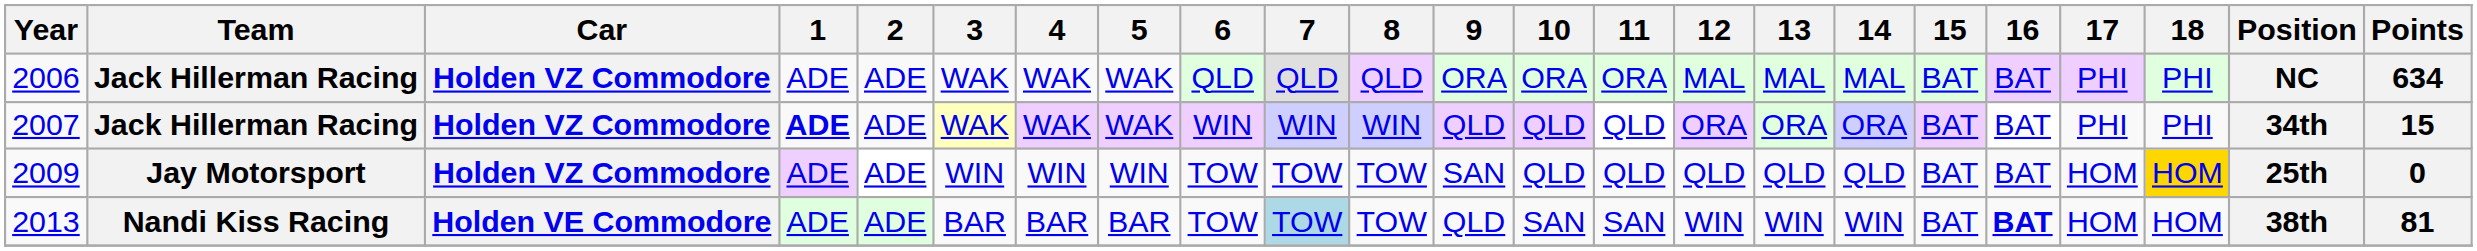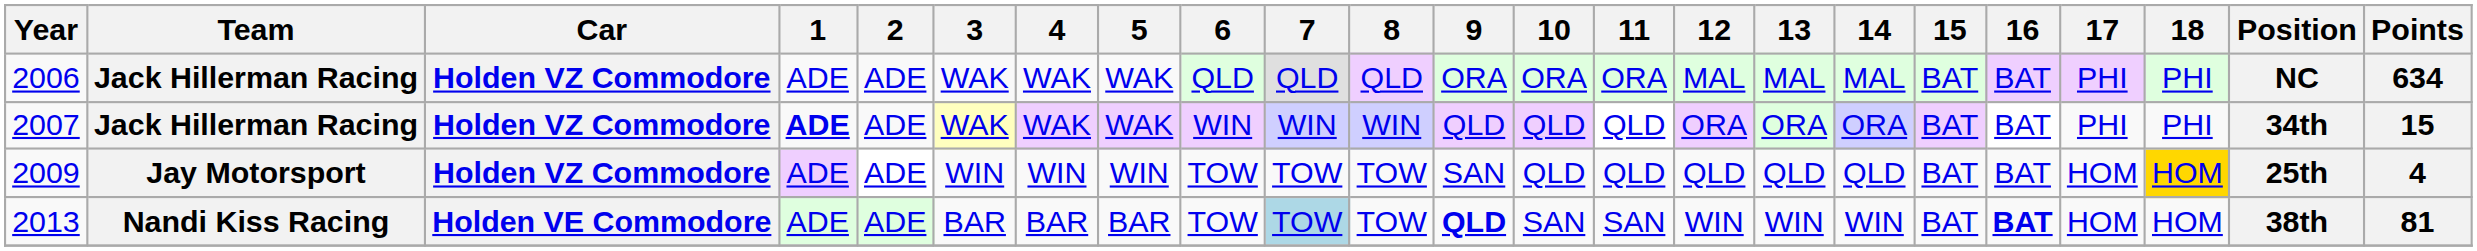 <table class="wikitable" style="text-align:center; font-size:90%">
 <tr>
 <th>Year</th>
 <th>Team</th>
 <th>Car</th>
 <th>1</th>
 <th>2</th>
 <th>3</th>
 <th>4</th>
 <th>5</th>
 <th>6</th>
 <th>7</th>
 <th>8</th>
 <th>9</th>
 <th>10</th>
 <th>11</th>
 <th>12</th>
 <th>13</th>
 <th>14</th>
 <th>15</th>
 <th>16</th>
 <th>17</th>
 <th>18</th>
 <th>Position</th>
 <th>Points</th>
 </tr>
 <tr>
 <td><a href='#'>2006</a></td>
 <th>Jack Hillerman Racing</th>
 <th><a href='#'>Holden VZ Commodore</a></th>
 <td><a href='#'>ADE</a></td>
 <td><a href='#'>ADE</a></td>
 <td><a href='#'>WAK</a></td>
 <td><a href='#'>WAK</a></td>
 <td><a href='#'>WAK</a></td>
 <td style=background:#dfffdf><a href='#'>QLD</a><br></td>
 <td style=background:#dfdfdf><a href='#'>QLD</a><br></td>
 <td style=background:#efcfff><a href='#'>QLD</a><br></td>
 <td style=background:#dfffdf><a href='#'>ORA</a><br></td>
 <td style=background:#dfffdf><a href='#'>ORA</a><br></td>
 <td style=background:#dfffdf><a href='#'>ORA</a><br></td>
 <td style=background:#dfffdf><a href='#'>MAL</a><br></td>
 <td style=background:#dfffdf><a href='#'>MAL</a><br></td>
 <td style=background:#dfffdf><a href='#'>MAL</a><br></td>
 <td style=background:#dfffdf><a href='#'>BAT</a><br></td>
 <td style=background:#efcfff><a href='#'>BAT</a><br></td>
 <td style=background:#efcfff><a href='#'>PHI</a><br></td>
 <td style=background:#dfffdf><a href='#'>PHI</a><br></td>
 <th>NC</th>
 <th>634</th>
 </tr>
 <tr>
 <td><a href='#'>2007</a></td>
 <th>Jack Hillerman Racing</th>
 <th><a href='#'>Holden VZ Commodore</a></th>
 <td><strong><a href='#'>ADE</a></strong></td>
 <td><a href='#'>ADE</a></td>
 <td style=background:#ffffbf><a href='#'>WAK</a><br></td>
 <td style=background:#efcfff><a href='#'>WAK</a><br></td>
 <td style=background:#efcfff><a href='#'>WAK</a><br></td>
 <td style=background:#efcfff><a href='#'>WIN</a><br></td>
 <td style=background:#cfcfff><a href='#'>WIN</a><br></td>
 <td style=background:#cfcfff><a href='#'>WIN</a><br></td>
 <td style=background:#efcfff><a href='#'>QLD</a><br></td>
 <td style=background:#efcfff><a href='#'>QLD</a><br></td>
 <td style=background:#ffffff><a href='#'>QLD</a><br></td>
 <td style=background:#efcfff><a href='#'>ORA</a><br></td>
 <td style=background:#dfffdf><a href='#'>ORA</a><br></td>
 <td style=background:#cfcfff><a href='#'>ORA</a><br></td>
 <td style=background:#efcfff><a href='#'>BAT</a><br></td>
 <td style=background:#ffffff><a href='#'>BAT</a><br></td>
 <td><a href='#'>PHI</a></td>
 <td><a href='#'>PHI</a></td>
 <th>34th</th>
 <th>15</th>
 </tr>
 <tr>
 <td><a href='#'>2009</a></td>
 <th>Jay Motorsport</th>
 <th><a href='#'>Holden VZ Commodore</a></th>
 <td style=background:#efcfff><a href='#'>ADE</a><br></td>
 <td style=background:#ffffff><a href='#'>ADE</a><br></td>
 <td><a href='#'>WIN</a></td>
 <td><a href='#'>WIN</a></td>
 <td><a href='#'>WIN</a></td>
 <td><a href='#'>TOW</a></td>
 <td><a href='#'>TOW</a></td>
 <td><a href='#'>TOW</a></td>
 <td><a href='#'>SAN</a></td>
 <td><a href='#'>QLD</a></td>
 <td><a href='#'>QLD</a></td>
 <td><a href='#'>QLD</a></td>
 <td><a href='#'>QLD</a></td>
 <td><a href='#'>QLD</a></td>
 <td><a href='#'>BAT</a></td>
 <td><a href='#'>BAT</a></td>
 <td><a href='#'>HOM</a></td>
 <td style="background: gold;"><a href='#'>HOM</a></td>
 <th>25th</th>
-<th>0</th>
+<th>4</th>
 </tr>
 <tr>
 <td><a href='#'>2013</a></td>
 <th>Nandi Kiss Racing</th>
 <th><a href='#'>Holden VE Commodore</a></th>
 <td style=background:#dfffdf><a href='#'>ADE</a><br></td>
 <td style=background:#dfffdf><a href='#'>ADE</a><br></td>
 <td><a href='#'>BAR</a></td>
 <td><a href='#'>BAR</a></td>
 <td><a href='#'>BAR</a></td>
 <td><a href='#'>TOW</a></td>
 <td style="background: lightblue;"><a href='#'>TOW</a></td>
 <td><a href='#'>TOW</a></td>
-<td><a href='#'>QLD</a></td>
+<td><strong><a href='#'>QLD</a></strong></td>
 <td><a href='#'>SAN</a></td>
 <td><a href='#'>SAN</a></td>
 <td><a href='#'>WIN</a></td>
 <td><a href='#'>WIN</a></td>
 <td><a href='#'>WIN</a></td>
 <td><a href='#'>BAT</a></td>
 <td><strong><a href='#'>BAT</a></strong></td>
 <td><a href='#'>HOM</a></td>
 <td><a href='#'>HOM</a></td>
 <th>38th</th>
 <th>81</th>
 </tr>
 <tr>
 </tr>
 </table>
